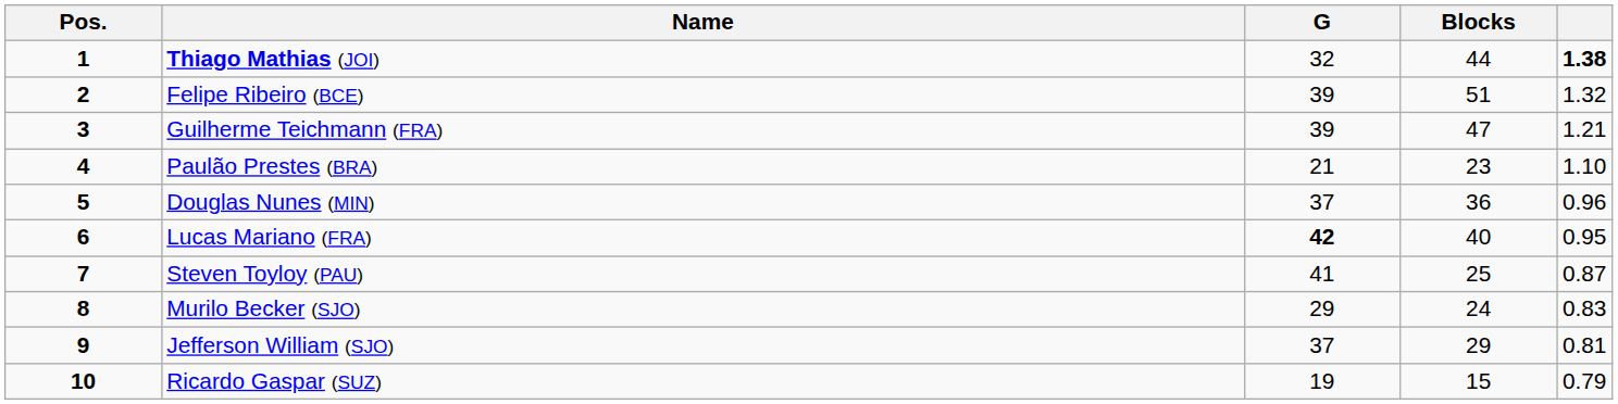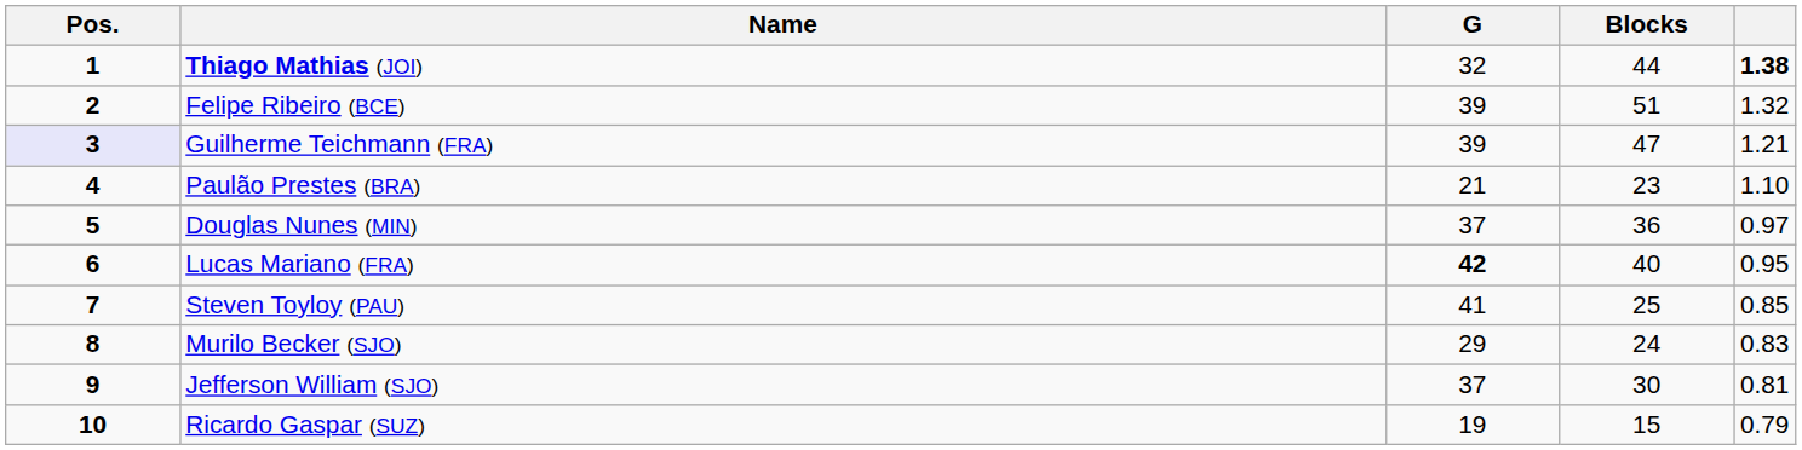 <table class="wikitable" style="width:90%;">
 <tr>
 <th style="width:10%;">Pos.</th>
 <th style="width:70%;">Name</th>
 <th style="width:10%;">G</th>
 <th style="width:10%;">Blocks</th>
 <th style="width:10%;"></th>
 </tr>
 <tr align=center>
 <td><strong>1</strong></td>
 <td align=left> <strong><a href='#'>Thiago Mathias</a></strong> <small>(<a href='#'>JOI</a>)</small></td>
 <td>32</td>
 <td>44</td>
 <td><strong>1.38</strong></td>
 </tr>
 <tr align=center>
 <td><strong>2</strong></td>
 <td align=left> <a href='#'>Felipe Ribeiro</a> <small>(<a href='#'>BCE</a>)</small></td>
 <td>39</td>
 <td>51</td>
 <td>1.32</td>
 </tr>
 <tr align=center>
-<td><strong>3</strong></td>
+<td style="background: lavender;"><strong>3</strong></td>
 <td align=left> <a href='#'>Guilherme Teichmann</a> <small>(<a href='#'>FRA</a>)</small></td>
 <td>39</td>
 <td>47</td>
 <td>1.21</td>
 </tr>
 <tr align=center>
 <td><strong>4</strong></td>
 <td align=left> <a href='#'>Paulão Prestes</a> <small>(<a href='#'>BRA</a>)</small></td>
 <td>21</td>
 <td>23</td>
 <td>1.10</td>
 </tr>
 <tr align=center>
 <td><strong>5</strong></td>
 <td align=left> <a href='#'>Douglas Nunes</a> <small>(<a href='#'>MIN</a>)</small></td>
 <td>37</td>
 <td>36</td>
-<td>0.96</td>
+<td>0.97</td>
 </tr>
 <tr align=center>
 <td><strong>6</strong></td>
 <td align=left> <a href='#'>Lucas Mariano</a> <small>(<a href='#'>FRA</a>)</small></td>
 <td><strong>42</strong></td>
 <td>40</td>
 <td>0.95</td>
 </tr>
 <tr align=center>
 <td><strong>7</strong></td>
 <td align=left> <a href='#'>Steven Toyloy</a> <small>(<a href='#'>PAU</a>)</small></td>
 <td>41</td>
 <td>25</td>
-<td>0.87</td>
+<td>0.85</td>
 </tr>
 <tr align=center>
 <td><strong>8</strong></td>
 <td align=left> <a href='#'>Murilo Becker</a> <small>(<a href='#'>SJO</a>)</small></td>
 <td>29</td>
 <td>24</td>
 <td>0.83</td>
 </tr>
 <tr align=center>
 <td><strong>9</strong></td>
 <td align=left> <a href='#'>Jefferson William</a> <small>(<a href='#'>SJO</a>)</small></td>
 <td>37</td>
-<td>29</td>
+<td>30</td>
 <td>0.81</td>
 </tr>
 <tr align=center>
 <td><strong>10</strong></td>
 <td align=left> <a href='#'>Ricardo Gaspar</a> <small>(<a href='#'>SUZ</a>)</small></td>
 <td>19</td>
 <td>15</td>
 <td>0.79</td>
 </tr>
 </table>
